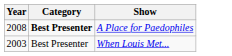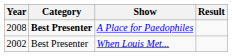 <table class="wikitable">
 <tr style="background:#ccc;">
 <th>Year</th>
 <th>Category</th>
 <th>Show</th>
+<th>Result</th>
 </tr>
 <tr>
 <td>2008</td>
 <td><strong>Best Presenter</strong></td>
 <td><em><a href='#'>A Place for Paedophiles</a></em></td>
+<td></td>
 </tr>
 <tr>
-<td>2003</td>
+<td>2002</td>
 <td>Best Presenter</td>
 <td><em><a href='#'>When Louis Met...</a></em></td>
+<td></td>
 </tr>
 </table>
